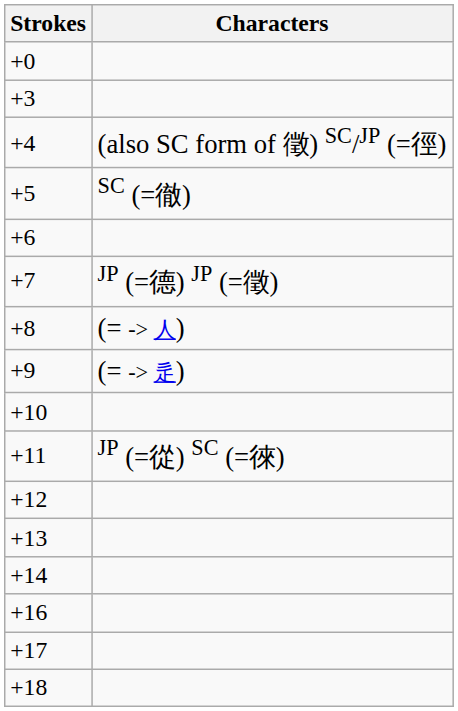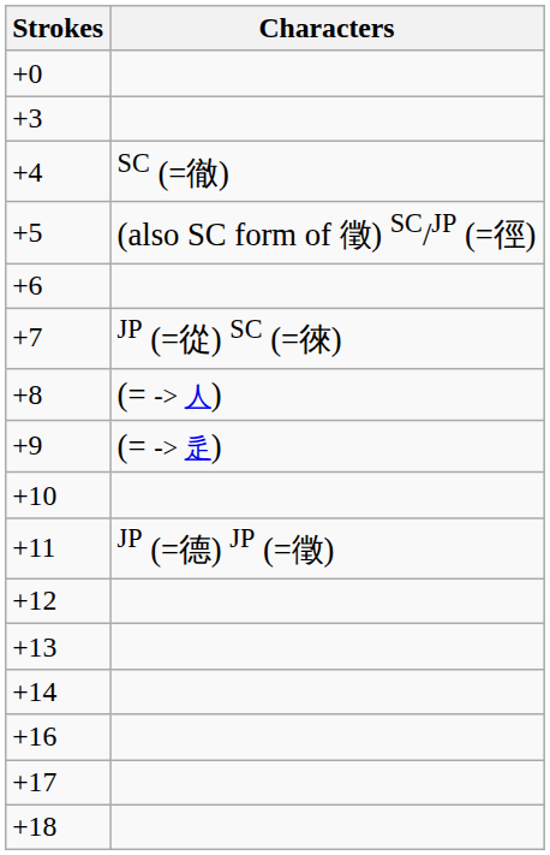 <table class="wikitable">
 <tr>
 <th>Strokes</th>
 <th>Characters</th>
 </tr>
 <tr --->
 <td>+0</td>
 <td style="font-size: large;"></td>
 </tr>
 <tr --->
 <td>+3</td>
 <td style="font-size: large;"> </td>
 </tr>
 <tr --->
 <td>+4</td>
-<td style="font-size: large;">      (also SC form of 徵)   <sup>SC</sup>/<sup>JP</sup> (=徑)</td>
+<td style="font-size: large;">     <sup>SC</sup> (=徹)</td>
 </tr>
 <tr --->
 <td>+5</td>
-<td style="font-size: large;">     <sup>SC</sup> (=徹)</td>
+<td style="font-size: large;">      (also SC form of 徵)   <sup>SC</sup>/<sup>JP</sup> (=徑)</td>
 </tr>
 <tr --->
 <td>+6</td>
 <td style="font-size: large;">        </td>
 </tr>
 <tr --->
 <td>+7</td>
-<td style="font-size: large;">  <sup>JP</sup> (=德) <sup>JP</sup> (=徵)</td>
+<td style="font-size: large;">     <sup>JP</sup> (=從)  <sup>SC</sup> (=徠)</td>
 </tr>
 <tr --->
 <td>+8</td>
 <td style="font-size: large;">              (= <small>-> <a href='#'>人</a></small>)</td>
 </tr>
 <tr --->
 <td>+9</td>
 <td style="font-size: large;">    (= <small>-> <a href='#'>辵</a></small>)    </td>
 </tr>
 <tr --->
 <td>+10</td>
 <td style="font-size: large;">    </td>
 </tr>
 <tr --->
 <td>+11</td>
-<td style="font-size: large;">     <sup>JP</sup> (=從)  <sup>SC</sup> (=徠)</td>
+<td style="font-size: large;">  <sup>JP</sup> (=德) <sup>JP</sup> (=徵)</td>
 </tr>
 <tr --->
 <td>+12</td>
 <td style="font-size: large;">     </td>
 </tr>
 <tr --->
 <td>+13</td>
 <td style="font-size: large;"> </td>
 </tr>
 <tr --->
 <td>+14</td>
 <td style="font-size: large;"> </td>
 </tr>
 <tr --->
 <td>+16</td>
 <td style="font-size: large;"></td>
 </tr>
 <tr --->
 <td>+17</td>
 <td style="font-size: large;"> </td>
 </tr>
 <tr --->
 <td>+18</td>
 <td style="font-size: large;"></td>
 </tr>
 </table>
